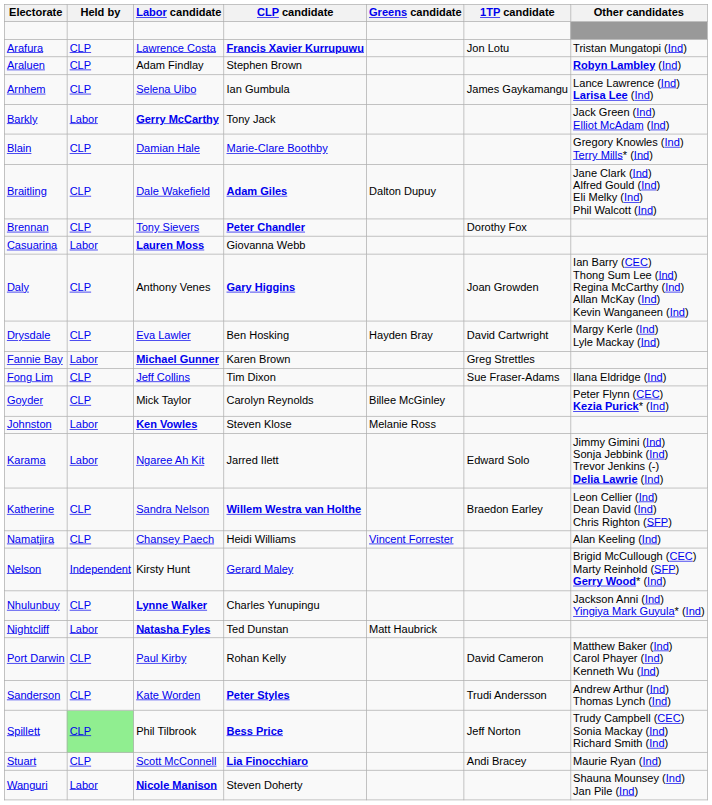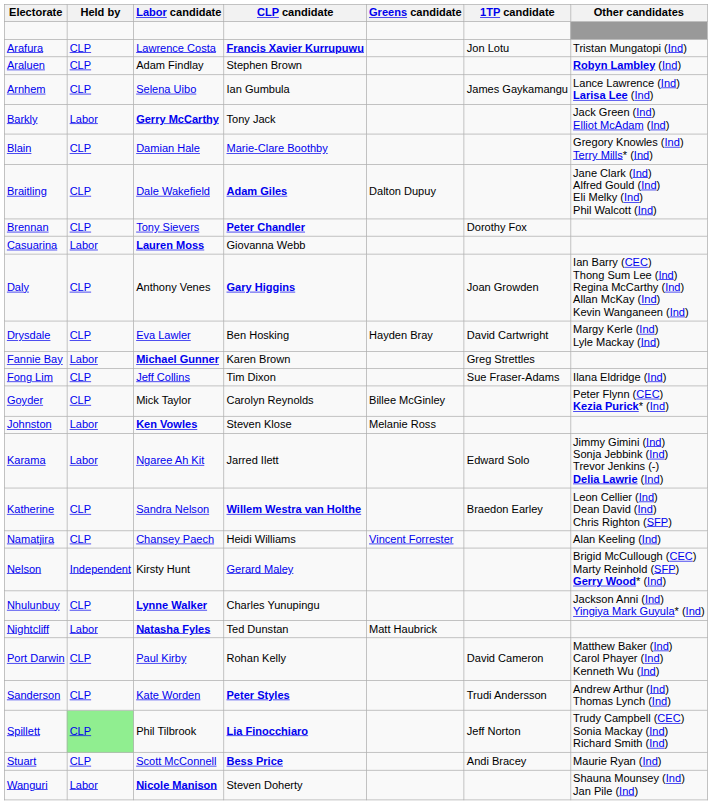 <table class="wikitable">
 <tr>
 <th>Electorate</th>
 <th>Held by</th>
 <th><a href='#'>Labor</a> candidate</th>
 <th><a href='#'>CLP</a> candidate</th>
 <th><a href='#'>Greens</a> candidate</th>
 <th><a href='#'>1TP</a> candidate</th>
 <th>Other candidates</th>
 </tr>
 <tr>
 <td></td>
 <td></td>
 <td></td>
 <td></td>
 <td></td>
 <td></td>
 <td style="background:#999;"> </td>
 </tr>
 <tr>
 <td><a href='#'>Arafura</a></td>
 <td><a href='#'>CLP</a></td>
 <td><a href='#'>Lawrence Costa</a></td>
 <td><strong><a href='#'>Francis Xavier Kurrupuwu</a></strong></td>
 <td></td>
 <td>Jon Lotu</td>
 <td>Tristan Mungatopi (<a href='#'>Ind</a>)</td>
 </tr>
 <tr>
 <td><a href='#'>Araluen</a></td>
 <td><a href='#'>CLP</a></td>
 <td>Adam Findlay</td>
 <td>Stephen Brown</td>
 <td></td>
 <td></td>
 <td><strong><a href='#'>Robyn Lambley</a></strong> (<a href='#'>Ind</a>)</td>
 </tr>
 <tr>
 <td><a href='#'>Arnhem</a></td>
 <td><a href='#'>CLP</a></td>
 <td><a href='#'>Selena Uibo</a></td>
 <td>Ian Gumbula</td>
 <td></td>
 <td>James Gaykamangu</td>
 <td>Lance Lawrence (<a href='#'>Ind</a>) <br> <strong><a href='#'>Larisa Lee</a></strong> (<a href='#'>Ind</a>)</td>
 </tr>
 <tr>
 <td><a href='#'>Barkly</a></td>
 <td><a href='#'>Labor</a></td>
 <td><strong><a href='#'>Gerry McCarthy</a></strong></td>
 <td>Tony Jack</td>
 <td></td>
 <td></td>
 <td>Jack Green (<a href='#'>Ind</a>) <br> <a href='#'>Elliot McAdam</a> (<a href='#'>Ind</a>)</td>
 </tr>
 <tr>
 <td><a href='#'>Blain</a></td>
 <td><a href='#'>CLP</a></td>
 <td><a href='#'>Damian Hale</a></td>
 <td><a href='#'>Marie-Clare Boothby</a></td>
 <td></td>
 <td></td>
 <td>Gregory Knowles (<a href='#'>Ind</a>) <br> <a href='#'>Terry Mills</a>* (<a href='#'>Ind</a>)</td>
 </tr>
 <tr>
 <td><a href='#'>Braitling</a></td>
 <td><a href='#'>CLP</a></td>
 <td><a href='#'>Dale Wakefield</a></td>
 <td><strong><a href='#'>Adam Giles</a></strong></td>
 <td>Dalton Dupuy</td>
 <td></td>
 <td>Jane Clark (<a href='#'>Ind</a>) <br> Alfred Gould (<a href='#'>Ind</a>) <br> Eli Melky (<a href='#'>Ind</a>) <br> Phil Walcott (<a href='#'>Ind</a>)</td>
 </tr>
 <tr>
 <td><a href='#'>Brennan</a></td>
 <td><a href='#'>CLP</a></td>
 <td><a href='#'>Tony Sievers</a></td>
 <td><strong><a href='#'>Peter Chandler</a></strong></td>
 <td></td>
 <td>Dorothy Fox</td>
 <td></td>
 </tr>
 <tr>
 <td><a href='#'>Casuarina</a></td>
 <td><a href='#'>Labor</a></td>
 <td><strong><a href='#'>Lauren Moss</a></strong></td>
 <td>Giovanna Webb</td>
 <td></td>
 <td></td>
 <td></td>
 </tr>
 <tr>
 <td><a href='#'>Daly</a></td>
 <td><a href='#'>CLP</a></td>
 <td>Anthony Venes</td>
 <td><strong><a href='#'>Gary Higgins</a></strong></td>
 <td></td>
 <td>Joan Growden</td>
 <td>Ian Barry (<a href='#'>CEC</a>) <br> Thong Sum Lee (<a href='#'>Ind</a>) <br> Regina McCarthy (<a href='#'>Ind</a>) <br> Allan McKay (<a href='#'>Ind</a>) <br> Kevin Wanganeen (<a href='#'>Ind</a>)</td>
 </tr>
 <tr>
 <td><a href='#'>Drysdale</a></td>
 <td><a href='#'>CLP</a></td>
 <td><a href='#'>Eva Lawler</a></td>
 <td>Ben Hosking</td>
 <td>Hayden Bray</td>
 <td>David Cartwright</td>
 <td>Margy Kerle (<a href='#'>Ind</a>) <br> Lyle Mackay (<a href='#'>Ind</a>)</td>
 </tr>
 <tr>
 <td><a href='#'>Fannie Bay</a></td>
 <td><a href='#'>Labor</a></td>
 <td><strong><a href='#'>Michael Gunner</a></strong></td>
 <td>Karen Brown</td>
 <td></td>
 <td>Greg Strettles</td>
 <td></td>
 </tr>
 <tr>
 <td><a href='#'>Fong Lim</a></td>
 <td><a href='#'>CLP</a></td>
 <td><a href='#'>Jeff Collins</a></td>
 <td>Tim Dixon</td>
 <td></td>
 <td>Sue Fraser-Adams</td>
 <td>Ilana Eldridge (<a href='#'>Ind</a>)</td>
 </tr>
 <tr>
 <td><a href='#'>Goyder</a></td>
 <td><a href='#'>CLP</a></td>
 <td>Mick Taylor</td>
 <td>Carolyn Reynolds</td>
 <td>Billee McGinley</td>
 <td></td>
 <td>Peter Flynn (<a href='#'>CEC</a>) <br> <strong><a href='#'>Kezia Purick</a></strong>* (<a href='#'>Ind</a>)</td>
 </tr>
 <tr>
 <td><a href='#'>Johnston</a></td>
 <td><a href='#'>Labor</a></td>
 <td><strong><a href='#'>Ken Vowles</a></strong></td>
 <td>Steven Klose</td>
 <td>Melanie Ross</td>
 <td></td>
 <td></td>
 </tr>
 <tr>
 <td><a href='#'>Karama</a></td>
 <td><a href='#'>Labor</a></td>
 <td><a href='#'>Ngaree Ah Kit</a></td>
 <td>Jarred Ilett</td>
 <td></td>
 <td>Edward Solo</td>
 <td>Jimmy Gimini (<a href='#'>Ind</a>) <br> Sonja Jebbink (<a href='#'>Ind</a>) <br> Trevor Jenkins (-) <br> <strong><a href='#'>Delia Lawrie</a></strong> (<a href='#'>Ind</a>)</td>
 </tr>
 <tr>
 <td><a href='#'>Katherine</a></td>
 <td><a href='#'>CLP</a></td>
 <td><a href='#'>Sandra Nelson</a></td>
 <td><strong><a href='#'>Willem Westra van Holthe</a></strong></td>
 <td></td>
 <td>Braedon Earley</td>
 <td>Leon Cellier (<a href='#'>Ind</a>) <br> Dean David (<a href='#'>Ind</a>) <br> Chris Righton (<a href='#'>SFP</a>)</td>
 </tr>
 <tr>
 <td><a href='#'>Namatjira</a></td>
 <td><a href='#'>CLP</a></td>
 <td><a href='#'>Chansey Paech</a></td>
 <td>Heidi Williams</td>
 <td><a href='#'>Vincent Forrester</a></td>
 <td></td>
 <td>Alan Keeling (<a href='#'>Ind</a>)</td>
 </tr>
 <tr>
 <td><a href='#'>Nelson</a></td>
 <td><a href='#'>Independent</a></td>
 <td>Kirsty Hunt</td>
 <td><a href='#'>Gerard Maley</a></td>
 <td></td>
 <td></td>
 <td>Brigid McCullough (<a href='#'>CEC</a>) <br> Marty Reinhold (<a href='#'>SFP</a>) <br> <strong><a href='#'>Gerry Wood</a></strong>* (<a href='#'>Ind</a>)</td>
 </tr>
 <tr>
 <td><a href='#'>Nhulunbuy</a></td>
 <td><a href='#'>CLP</a></td>
 <td><strong><a href='#'>Lynne Walker</a></strong></td>
 <td>Charles Yunupingu</td>
 <td></td>
 <td></td>
 <td>Jackson Anni (<a href='#'>Ind</a>) <br> <a href='#'>Yingiya Mark Guyula</a>* (<a href='#'>Ind</a>)</td>
 </tr>
 <tr>
 <td><a href='#'>Nightcliff</a></td>
 <td><a href='#'>Labor</a></td>
 <td><strong><a href='#'>Natasha Fyles</a></strong></td>
 <td>Ted Dunstan</td>
 <td>Matt Haubrick</td>
 <td></td>
 <td></td>
 </tr>
 <tr>
 <td><a href='#'>Port Darwin</a></td>
 <td><a href='#'>CLP</a></td>
 <td><a href='#'>Paul Kirby</a></td>
 <td>Rohan Kelly</td>
 <td></td>
 <td>David Cameron</td>
 <td>Matthew Baker (<a href='#'>Ind</a>) <br> Carol Phayer (<a href='#'>Ind</a>) <br> Kenneth Wu (<a href='#'>Ind</a>)</td>
 </tr>
 <tr>
 <td><a href='#'>Sanderson</a></td>
 <td><a href='#'>CLP</a></td>
 <td><a href='#'>Kate Worden</a></td>
 <td><strong><a href='#'>Peter Styles</a></strong></td>
 <td></td>
 <td>Trudi Andersson</td>
 <td>Andrew Arthur (<a href='#'>Ind</a>) <br> Thomas Lynch (<a href='#'>Ind</a>)</td>
 </tr>
 <tr>
 <td><a href='#'>Spillett</a></td>
 <td style="background: lightgreen;"><a href='#'>CLP</a></td>
 <td>Phil Tilbrook</td>
-<td><strong><a href='#'>Bess Price</a></strong></td>
+<td><strong><a href='#'>Lia Finocchiaro</a></strong></td>
 <td></td>
 <td>Jeff Norton</td>
 <td>Trudy Campbell (<a href='#'>CEC</a>) <br> Sonia Mackay (<a href='#'>Ind</a>) <br> Richard Smith (<a href='#'>Ind</a>)</td>
 </tr>
 <tr>
 <td><a href='#'>Stuart</a></td>
 <td><a href='#'>CLP</a></td>
 <td><a href='#'>Scott McConnell</a></td>
-<td><strong><a href='#'>Lia Finocchiaro</a></strong></td>
+<td><strong><a href='#'>Bess Price</a></strong></td>
 <td></td>
 <td>Andi Bracey</td>
 <td>Maurie Ryan (<a href='#'>Ind</a>)</td>
 </tr>
 <tr>
 <td><a href='#'>Wanguri</a></td>
 <td><a href='#'>Labor</a></td>
 <td><strong><a href='#'>Nicole Manison</a></strong></td>
 <td>Steven Doherty</td>
 <td></td>
 <td></td>
 <td>Shauna Mounsey (<a href='#'>Ind</a>) <br> Jan Pile (<a href='#'>Ind</a>)</td>
 </tr>
 </table>
